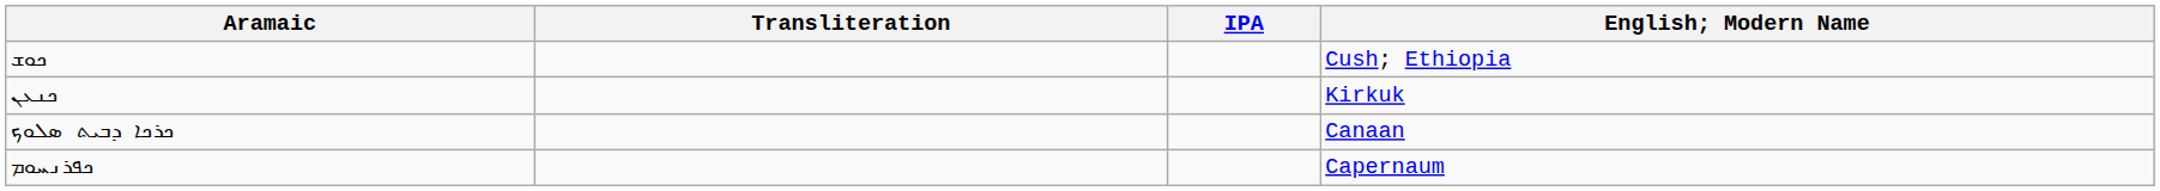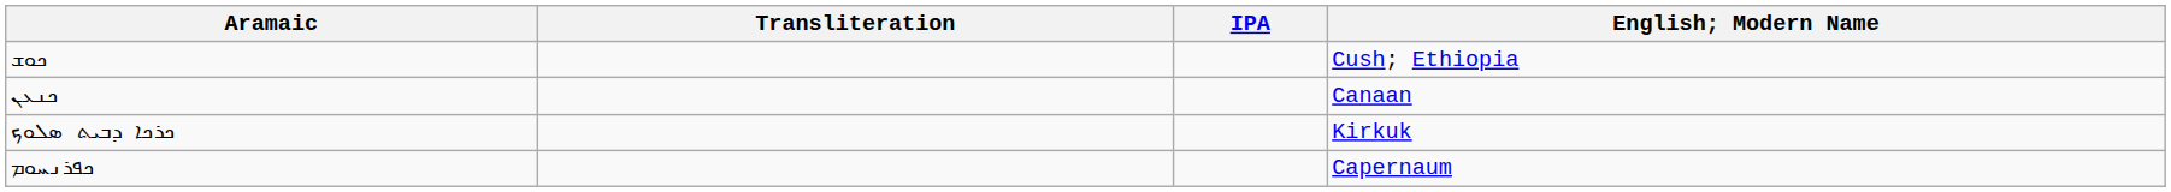 <table class="wikitable" width="100%">
 <tr>
 <th>Aramaic</th>
 <th>Transliteration</th>
 <th><a href='#'>IPA</a></th>
 <th>English; Modern Name</th>
 </tr>
 <tr>
 <td>ܟܘܫ</td>
 <td><em></em></td>
 <td></td>
 <td><a href='#'>Cush</a>; <a href='#'>Ethiopia</a></td>
 </tr>
 <tr>
 <td>ܟܢܥܢ</td>
 <td><em></em></td>
 <td></td>
-<td><a href='#'>Kirkuk</a></td>
+<td><a href='#'>Canaan</a></td>
 </tr>
 <tr>
 <td>ܟܪܟܐ ܕܒܝܬ ܣܠܘܟ</td>
 <td><em></em></td>
 <td></td>
-<td><a href='#'>Canaan</a></td>
+<td><a href='#'>Kirkuk</a></td>
 </tr>
 <tr>
 <td>ܟܦܪܢܚܘܡ</td>
 <td><em></em></td>
 <td></td>
 <td><a href='#'>Capernaum</a></td>
 </tr>
 </table>
